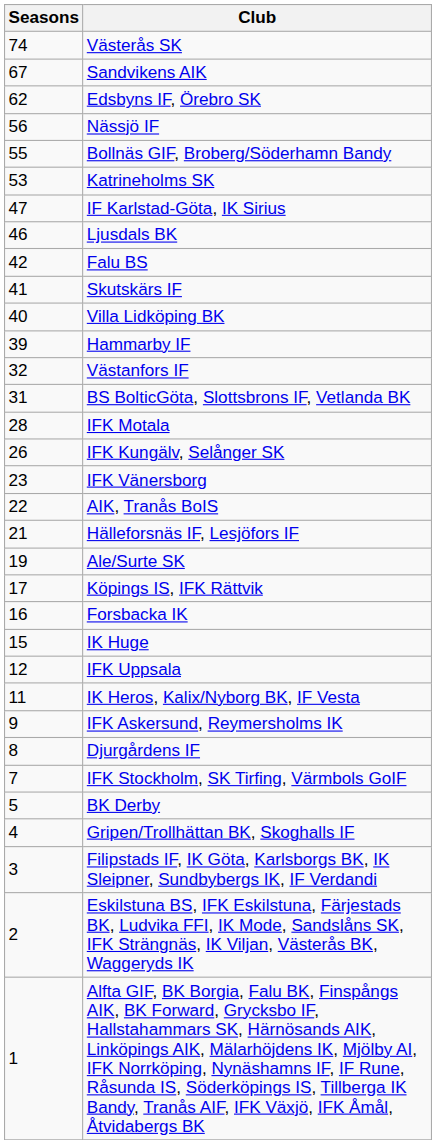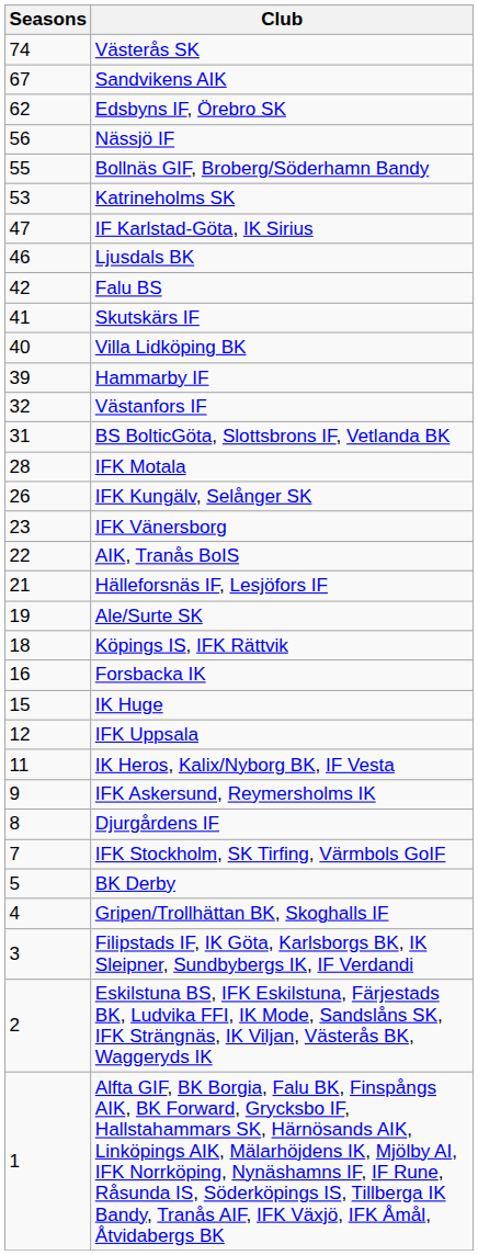 <table class="wikitable" style="width:400px;">
 <tr>
 <th>Seasons</th>
 <th>Club</th>
 </tr>
 <tr>
 <td>74</td>
 <td><a href='#'>Västerås SK</a></td>
 </tr>
 <tr>
 <td>67</td>
 <td><a href='#'>Sandvikens AIK</a></td>
 </tr>
 <tr>
 <td>62</td>
 <td><a href='#'>Edsbyns IF</a>, <a href='#'>Örebro SK</a></td>
 </tr>
 <tr>
 <td>56</td>
 <td><a href='#'>Nässjö IF</a></td>
 </tr>
 <tr>
 <td>55</td>
 <td><a href='#'>Bollnäs GIF</a>, <a href='#'>Broberg/Söderhamn Bandy</a></td>
 </tr>
 <tr>
 <td>53</td>
 <td><a href='#'>Katrineholms SK</a></td>
 </tr>
 <tr>
 <td>47</td>
 <td><a href='#'>IF Karlstad-Göta</a>, <a href='#'>IK Sirius</a></td>
 </tr>
 <tr>
 <td>46</td>
 <td><a href='#'>Ljusdals BK</a></td>
 </tr>
 <tr>
 <td>42</td>
 <td><a href='#'>Falu BS</a></td>
 </tr>
 <tr>
 <td>41</td>
 <td><a href='#'>Skutskärs IF</a></td>
 </tr>
 <tr>
 <td>40</td>
 <td><a href='#'>Villa Lidköping BK</a></td>
 </tr>
 <tr>
 <td>39</td>
 <td><a href='#'>Hammarby IF</a></td>
 </tr>
 <tr>
 <td>32</td>
 <td><a href='#'>Västanfors IF</a></td>
 </tr>
 <tr>
 <td>31</td>
 <td><a href='#'>BS BolticGöta</a>, <a href='#'>Slottsbrons IF</a>, <a href='#'>Vetlanda BK</a></td>
 </tr>
 <tr>
 <td>28</td>
 <td><a href='#'>IFK Motala</a></td>
 </tr>
 <tr>
 <td>26</td>
 <td><a href='#'>IFK Kungälv</a>, <a href='#'>Selånger SK</a></td>
 </tr>
 <tr>
 <td>23</td>
 <td><a href='#'>IFK Vänersborg</a></td>
 </tr>
 <tr>
 <td>22</td>
 <td><a href='#'>AIK</a>, <a href='#'>Tranås BoIS</a></td>
 </tr>
 <tr>
 <td>21</td>
 <td><a href='#'>Hälleforsnäs IF</a>, <a href='#'>Lesjöfors IF</a></td>
 </tr>
 <tr>
 <td>19</td>
 <td><a href='#'>Ale/Surte SK</a></td>
 </tr>
 <tr>
-<td>17</td>
+<td>18</td>
 <td><a href='#'>Köpings IS</a>, <a href='#'>IFK Rättvik</a></td>
 </tr>
 <tr>
 <td>16</td>
 <td><a href='#'>Forsbacka IK</a></td>
 </tr>
 <tr>
 <td>15</td>
 <td><a href='#'>IK Huge</a></td>
 </tr>
 <tr>
 <td>12</td>
 <td><a href='#'>IFK Uppsala</a></td>
 </tr>
 <tr>
 <td>11</td>
 <td><a href='#'>IK Heros</a>, <a href='#'>Kalix/Nyborg BK</a>, <a href='#'>IF Vesta</a></td>
 </tr>
 <tr>
 <td>9</td>
 <td><a href='#'>IFK Askersund</a>, <a href='#'>Reymersholms IK</a></td>
 </tr>
 <tr>
 <td>8</td>
 <td><a href='#'>Djurgårdens IF</a></td>
 </tr>
 <tr>
 <td>7</td>
 <td><a href='#'>IFK Stockholm</a>, <a href='#'>SK Tirfing</a>, <a href='#'>Värmbols GoIF</a></td>
 </tr>
 <tr>
 <td>5</td>
 <td><a href='#'>BK Derby</a></td>
 </tr>
 <tr>
 <td>4</td>
 <td><a href='#'>Gripen/Trollhättan BK</a>, <a href='#'>Skoghalls IF</a></td>
 </tr>
 <tr>
 <td>3</td>
 <td><a href='#'>Filipstads IF</a>, <a href='#'>IK Göta</a>, <a href='#'>Karlsborgs BK</a>, <a href='#'>IK Sleipner</a>, <a href='#'>Sundbybergs IK</a>, <a href='#'>IF Verdandi</a></td>
 </tr>
 <tr>
 <td>2</td>
 <td><a href='#'>Eskilstuna BS</a>, <a href='#'>IFK Eskilstuna</a>, <a href='#'>Färjestads BK</a>, <a href='#'>Ludvika FFI</a>, <a href='#'>IK Mode</a>, <a href='#'>Sandslåns SK</a>, <a href='#'>IFK Strängnäs</a>, <a href='#'>IK Viljan</a>, <a href='#'>Västerås BK</a>, <a href='#'>Waggeryds IK</a></td>
 </tr>
 <tr>
 <td>1</td>
 <td><a href='#'>Alfta GIF</a>, <a href='#'>BK Borgia</a>, <a href='#'>Falu BK</a>, <a href='#'>Finspångs AIK</a>, <a href='#'>BK Forward</a>, <a href='#'>Grycksbo IF</a>, <a href='#'>Hallstahammars SK</a>, <a href='#'>Härnösands AIK</a>, <a href='#'>Linköpings AIK</a>, <a href='#'>Mälarhöjdens IK</a>, <a href='#'>Mjölby AI</a>, <a href='#'>IFK Norrköping</a>, <a href='#'>Nynäshamns IF</a>, <a href='#'>IF Rune</a>, <a href='#'>Råsunda IS</a>, <a href='#'>Söderköpings IS</a>, <a href='#'>Tillberga IK Bandy</a>, <a href='#'>Tranås AIF</a>, <a href='#'>IFK Växjö</a>, <a href='#'>IFK Åmål</a>, <a href='#'>Åtvidabergs BK</a></td>
 </tr>
 </table>
